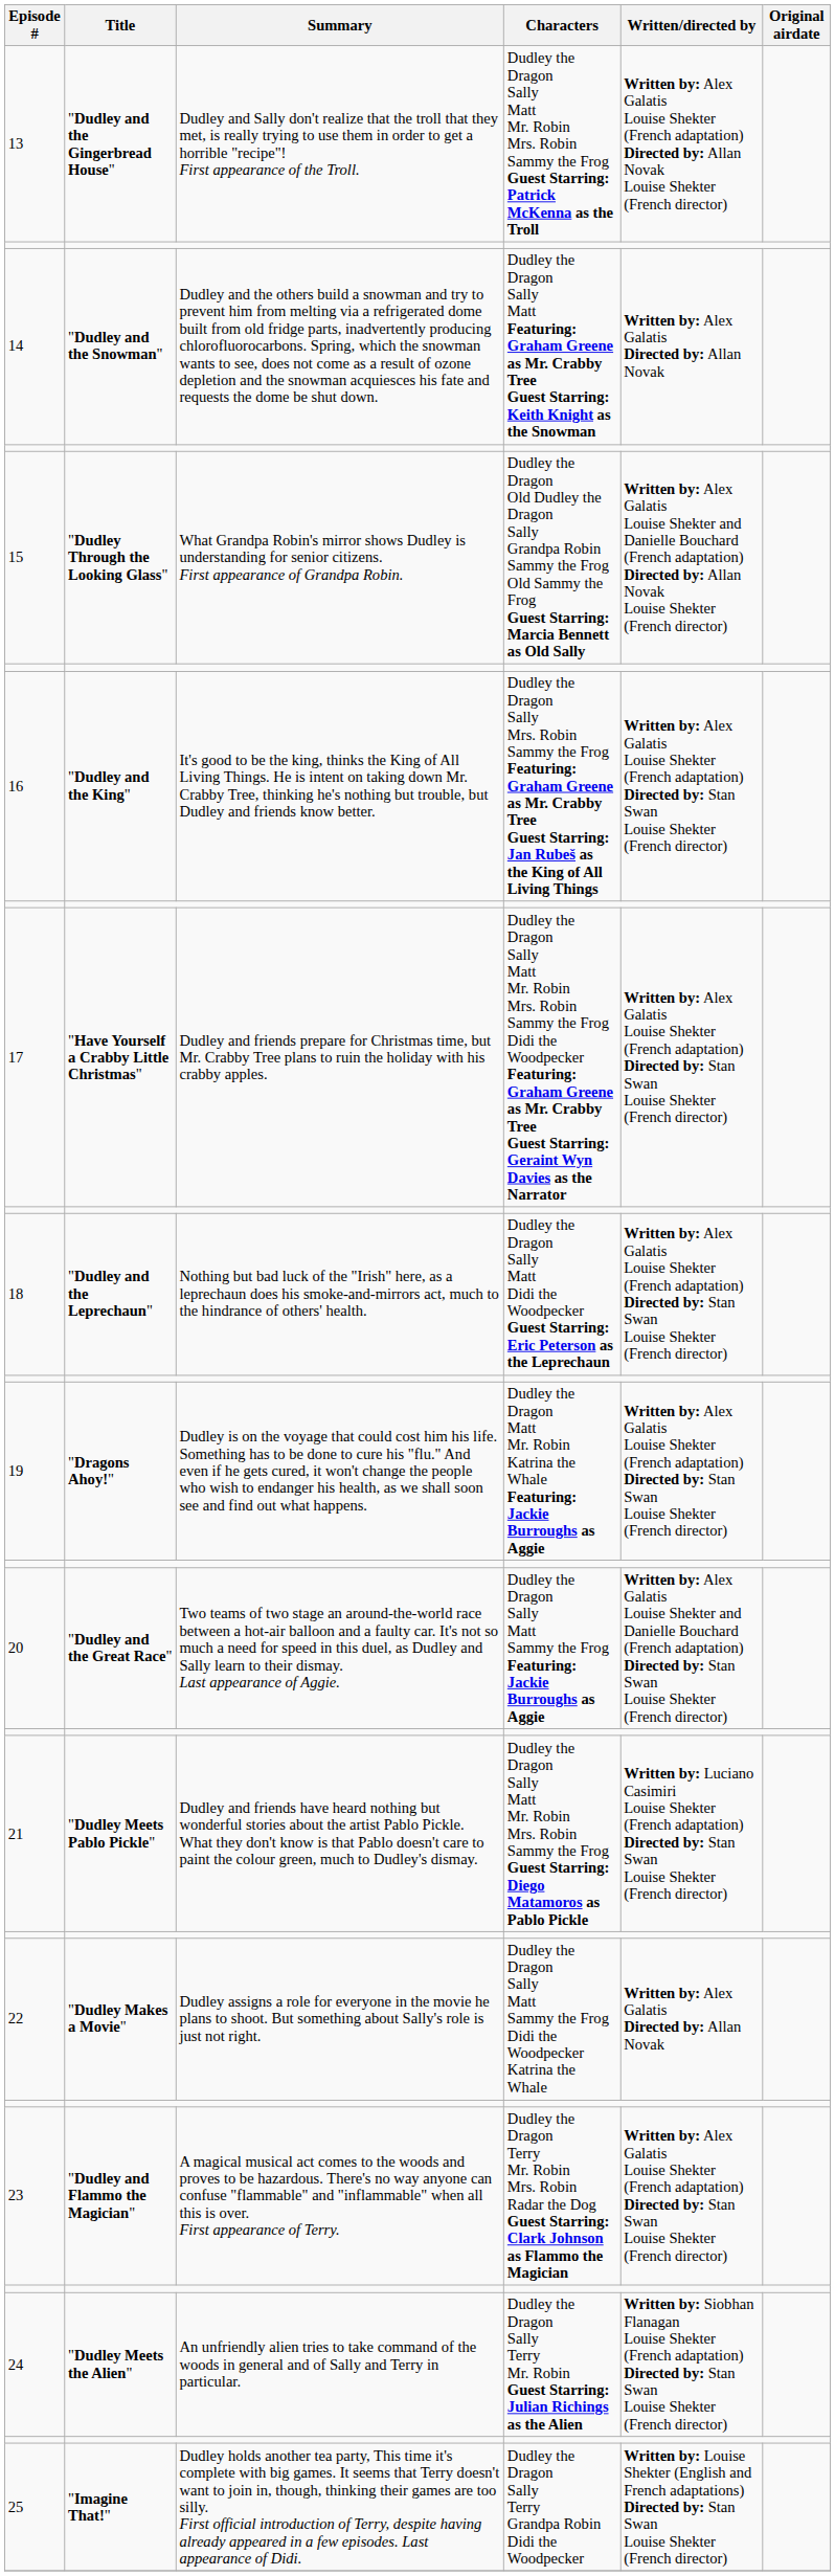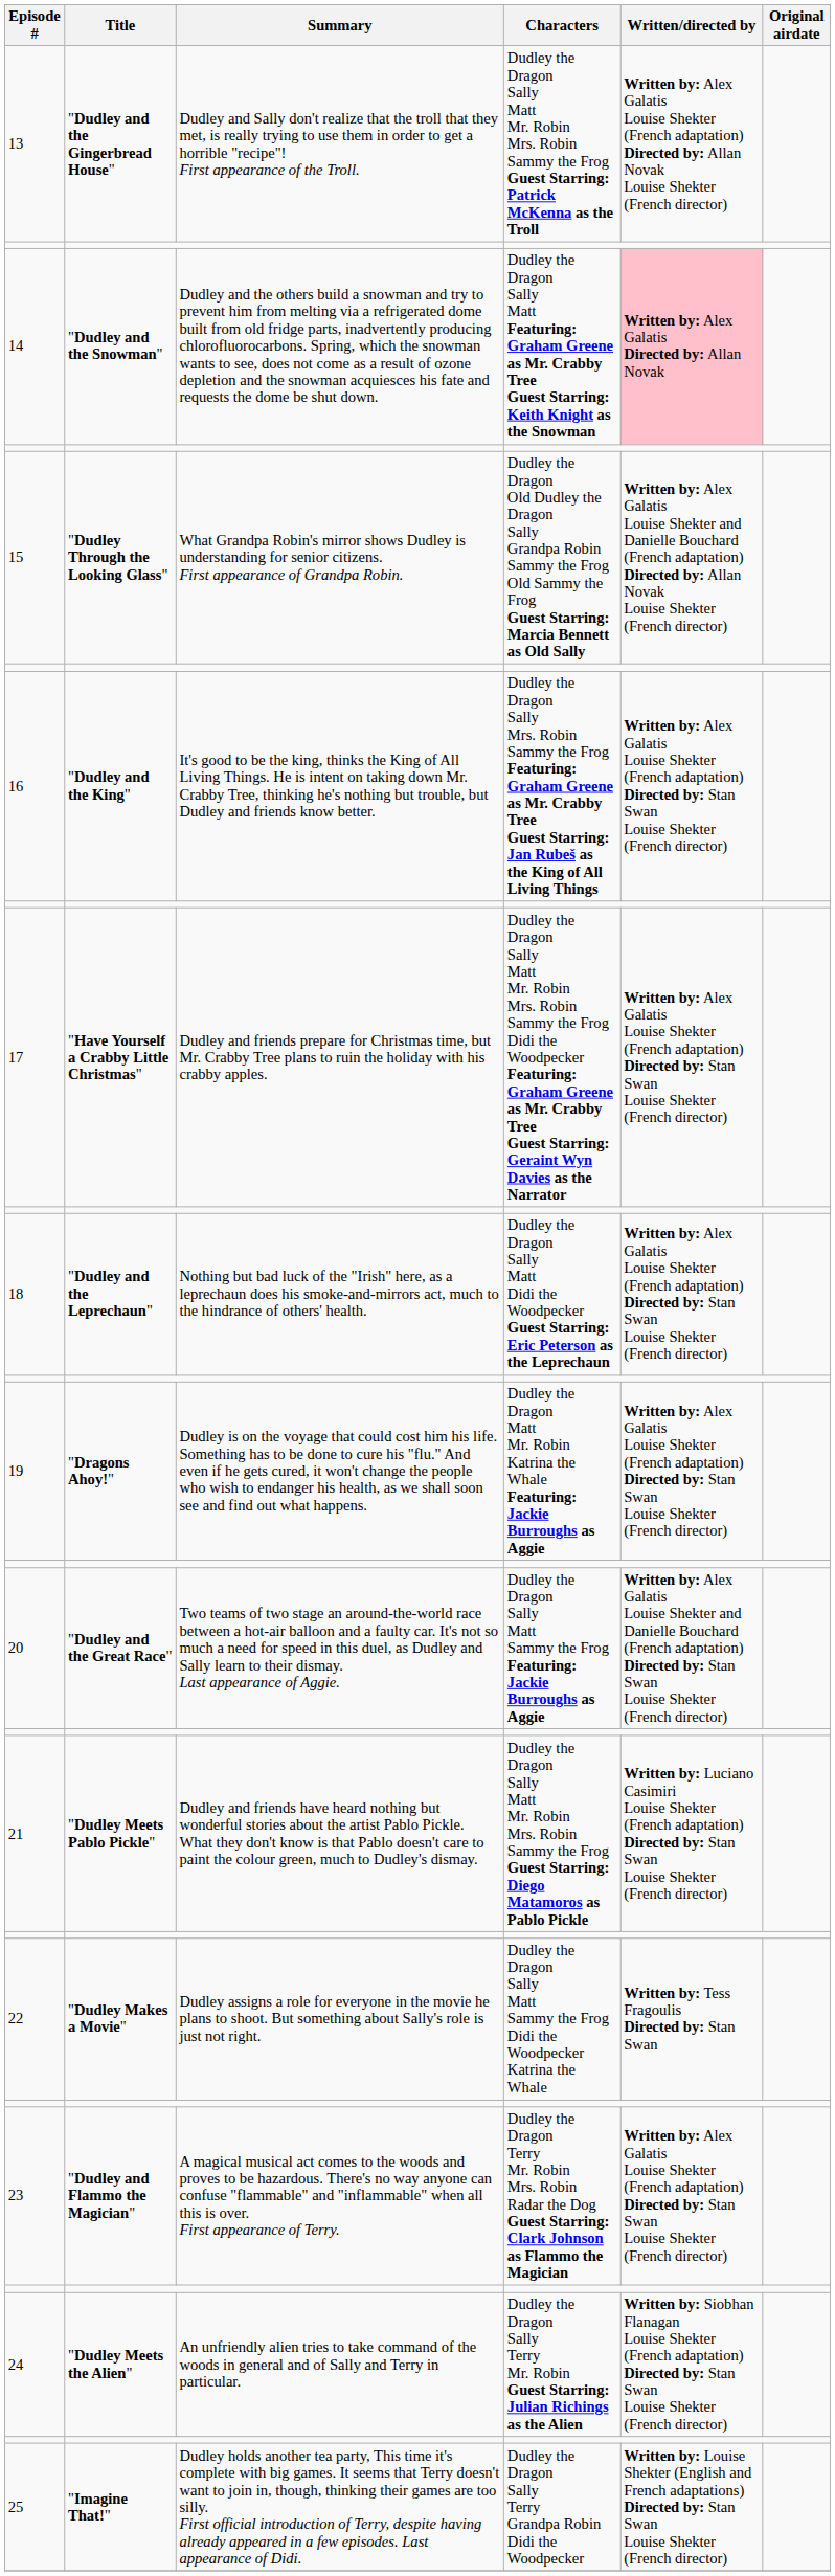 <table class="wikitable">
 <tr>
 <th>Episode #</th>
 <th>Title</th>
 <th>Summary</th>
 <th>Characters</th>
 <th>Written/directed by</th>
 <th>Original airdate</th>
 </tr>
 <tr>
 <td>13</td>
 <td>"<strong>Dudley and the Gingerbread House</strong>"</td>
 <td>Dudley and Sally don't realize that the troll that they met, is really trying to use them in order to get a horrible "recipe"!<br><em>First appearance of the Troll.</em></td>
 <td>Dudley the Dragon<br>Sally<br>Matt<br>Mr. Robin<br>Mrs. Robin<br>Sammy the Frog<br><strong>Guest Starring: <a href='#'>Patrick McKenna</a> as the Troll</strong></td>
 <td><strong>Written by:</strong> Alex Galatis<br>Louise Shekter (French adaptation)<br><strong>Directed by:</strong> Allan Novak<br>Louise Shekter (French director)</td>
 <td></td>
 </tr>
 <tr>
 <td></td>
 <td colspan="2"></td>
 </tr>
 <tr>
 <td>14</td>
 <td>"<strong>Dudley and the Snowman</strong>"</td>
 <td>Dudley and the others build a snowman and try to prevent him from melting via a refrigerated dome built from old fridge parts, inadvertently producing chlorofluorocarbons. Spring, which the snowman wants to see, does not come as a result of ozone depletion and the snowman acquiesces his fate and requests the dome be shut down.</td>
 <td>Dudley the Dragon<br>Sally<br>Matt<br><strong>Featuring: <a href='#'>Graham Greene</a> as Mr. Crabby Tree<br>Guest Starring: <a href='#'>Keith Knight</a> as the Snowman</strong></td>
-<td><strong>Written by:</strong> Alex Galatis<br><strong>Directed by:</strong> Allan Novak</td>
+<td style="background: pink;"><strong>Written by:</strong> Alex Galatis<br><strong>Directed by:</strong> Allan Novak</td>
 <td></td>
 </tr>
 <tr>
 <td></td>
 <td colspan="2"></td>
 </tr>
 <tr>
 <td>15</td>
 <td>"<strong>Dudley Through the Looking Glass</strong>"</td>
 <td>What Grandpa Robin's mirror shows Dudley is understanding for senior citizens.<br><em>First appearance of Grandpa Robin.</em></td>
 <td>Dudley the Dragon<br>Old Dudley the Dragon<br>Sally<br>Grandpa Robin<br>Sammy the Frog<br>Old Sammy the Frog<br><strong>Guest Starring: Marcia Bennett as Old Sally</strong></td>
 <td><strong>Written by:</strong> Alex Galatis<br>Louise Shekter and Danielle Bouchard (French adaptation)<br><strong>Directed by:</strong> Allan Novak<br>Louise Shekter (French director)</td>
 <td></td>
 </tr>
 <tr>
 <td></td>
 <td colspan="2"></td>
 </tr>
 <tr>
 <td>16</td>
 <td>"<strong>Dudley and the King</strong>"</td>
 <td>It's good to be the king, thinks the King of All Living Things. He is intent on taking down Mr. Crabby Tree, thinking he's nothing but trouble, but Dudley and friends know better.</td>
 <td>Dudley the Dragon<br>Sally<br>Mrs. Robin<br>Sammy the Frog<br><strong>Featuring: <a href='#'>Graham Greene</a> as Mr. Crabby Tree</strong><br><strong>Guest Starring: <a href='#'>Jan Rubeš</a> as the King of All Living Things</strong></td>
 <td><strong>Written by:</strong> Alex Galatis<br>Louise Shekter (French adaptation)<br><strong>Directed by:</strong> Stan Swan<br>Louise Shekter (French director)</td>
 <td></td>
 </tr>
 <tr>
 <td></td>
 <td colspan="2"></td>
 </tr>
 <tr>
 <td>17</td>
 <td>"<strong>Have Yourself a Crabby Little Christmas</strong>"</td>
 <td>Dudley and friends prepare for Christmas time, but Mr. Crabby Tree plans to ruin the holiday with his crabby apples.</td>
 <td>Dudley the Dragon<br>Sally<br>Matt<br>Mr. Robin<br>Mrs. Robin<br>Sammy the Frog<br>Didi the Woodpecker<br><strong>Featuring: <a href='#'>Graham Greene</a> as Mr. Crabby Tree</strong><br><strong>Guest Starring: <a href='#'>Geraint Wyn Davies</a> as the Narrator</strong></td>
 <td><strong>Written by:</strong> Alex Galatis<br>Louise Shekter (French adaptation)<br><strong>Directed by:</strong> Stan Swan<br>Louise Shekter (French director)</td>
 <td></td>
 </tr>
 <tr>
 <td></td>
 <td colspan="2"></td>
 </tr>
 <tr>
 <td>18</td>
 <td>"<strong>Dudley and the Leprechaun</strong>"</td>
 <td>Nothing but bad luck of the "Irish" here, as a leprechaun does his smoke-and-mirrors act, much to the hindrance of others' health.</td>
 <td>Dudley the Dragon<br>Sally<br>Matt<br>Didi the Woodpecker<br><strong>Guest Starring: <a href='#'>Eric Peterson</a> as the Leprechaun</strong></td>
 <td><strong>Written by:</strong> Alex Galatis<br>Louise Shekter (French adaptation)<br><strong>Directed by:</strong> Stan Swan<br>Louise Shekter (French director)</td>
 <td></td>
 </tr>
 <tr>
 <td></td>
 <td colspan="2"></td>
 </tr>
 <tr>
 <td>19</td>
 <td>"<strong>Dragons Ahoy!</strong>"</td>
 <td>Dudley is on the voyage that could cost him his life. Something has to be done to cure his "flu." And even if he gets cured, it won't change the people who wish to endanger his health, as we shall soon see and find out what happens.</td>
 <td>Dudley the Dragon<br>Matt<br>Mr. Robin<br>Katrina the Whale<br><strong>Featuring: <a href='#'>Jackie Burroughs</a> as Aggie</strong></td>
 <td><strong>Written by:</strong> Alex Galatis<br>Louise Shekter (French adaptation)<br><strong>Directed by:</strong> Stan Swan<br>Louise Shekter (French director)</td>
 <td></td>
 </tr>
 <tr>
 <td></td>
 <td colspan="2"></td>
 </tr>
 <tr>
 <td>20</td>
 <td>"<strong>Dudley and the Great Race</strong>"</td>
 <td>Two teams of two stage an around-the-world race between a hot-air balloon and a faulty car. It's not so much a need for speed in this duel, as Dudley and Sally learn to their dismay.<br><em>Last appearance of Aggie.</em></td>
 <td>Dudley the Dragon<br>Sally<br>Matt<br>Sammy the Frog<br><strong>Featuring: <a href='#'>Jackie Burroughs</a> as Aggie</strong></td>
 <td><strong>Written by:</strong> Alex Galatis<br>Louise Shekter and Danielle Bouchard (French adaptation)<br><strong>Directed by:</strong> Stan Swan<br>Louise Shekter (French director)</td>
 <td></td>
 </tr>
 <tr>
 <td></td>
 <td colspan="2"></td>
 </tr>
 <tr>
 <td>21</td>
 <td>"<strong>Dudley Meets Pablo Pickle</strong>"</td>
 <td>Dudley and friends have heard nothing but wonderful stories about the artist Pablo Pickle. What they don't know is that Pablo doesn't care to paint the colour green, much to Dudley's dismay.</td>
 <td>Dudley the Dragon<br>Sally<br>Matt<br>Mr. Robin<br>Mrs. Robin<br>Sammy the Frog<br><strong>Guest Starring: <a href='#'>Diego Matamoros</a> as Pablo Pickle</strong></td>
 <td><strong>Written by:</strong> Luciano Casimiri<br>Louise Shekter (French adaptation)<br><strong>Directed by:</strong> Stan Swan<br>Louise Shekter (French director)</td>
 <td></td>
 </tr>
 <tr>
 <td></td>
 <td colspan="2"></td>
 </tr>
 <tr>
 <td>22</td>
 <td>"<strong>Dudley Makes a Movie</strong>"</td>
 <td>Dudley assigns a role for everyone in the movie he plans to shoot. But something about Sally's role is just not right.</td>
 <td>Dudley the Dragon<br>Sally<br>Matt<br>Sammy the Frog<br>Didi the Woodpecker<br>Katrina the Whale</td>
-<td><strong>Written by:</strong> Alex Galatis<br><strong>Directed by:</strong> Allan Novak</td>
+<td><strong>Written by:</strong> Tess Fragoulis<br><strong>Directed by:</strong> Stan Swan</td>
 <td></td>
 </tr>
 <tr>
 <td></td>
 <td colspan="2"></td>
 </tr>
 <tr>
 <td>23</td>
 <td>"<strong>Dudley and Flammo the Magician</strong>"</td>
 <td>A magical musical act comes to the woods and proves to be hazardous. There's no way anyone can confuse "flammable" and "inflammable" when all this is over.<br><em>First appearance of Terry.</em></td>
 <td>Dudley the Dragon<br>Terry<br>Mr. Robin<br>Mrs. Robin<br>Radar the Dog<br><strong>Guest Starring: <a href='#'>Clark Johnson</a> as Flammo the Magician</strong></td>
 <td><strong>Written by:</strong> Alex Galatis<br>Louise Shekter (French adaptation)<br><strong>Directed by:</strong> Stan Swan<br>Louise Shekter (French director)</td>
 <td></td>
 </tr>
 <tr>
 <td></td>
 <td colspan="2"></td>
 </tr>
 <tr>
 <td>24</td>
 <td>"<strong>Dudley Meets the Alien</strong>"</td>
 <td>An unfriendly alien tries to take command of the woods in general and of Sally and Terry in particular.</td>
 <td>Dudley the Dragon<br>Sally<br>Terry<br>Mr. Robin<br><strong>Guest Starring: <a href='#'>Julian Richings</a> as the Alien</strong></td>
 <td><strong>Written by:</strong> Siobhan Flanagan<br>Louise Shekter (French adaptation)<br><strong>Directed by:</strong> Stan Swan<br>Louise Shekter (French director)</td>
 <td></td>
 </tr>
 <tr>
 <td></td>
 <td colspan="2"></td>
 </tr>
 <tr>
 <td>25</td>
 <td>"<strong>Imagine That!</strong>"</td>
 <td>Dudley holds another tea party, This time it's complete with big games. It seems that Terry doesn't want to join in, though, thinking their games are too silly.<br><em>First official introduction of Terry, despite having already appeared in a few episodes. Last appearance of Didi.</em></td>
 <td>Dudley the Dragon<br>Sally<br>Terry<br>Grandpa Robin<br>Didi the Woodpecker</td>
 <td><strong>Written by:</strong> Louise Shekter (English and French adaptations)<br><strong>Directed by:</strong> Stan Swan<br>Louise Shekter (French director)</td>
 <td></td>
 </tr>
 <tr>
 </tr>
 </table>
